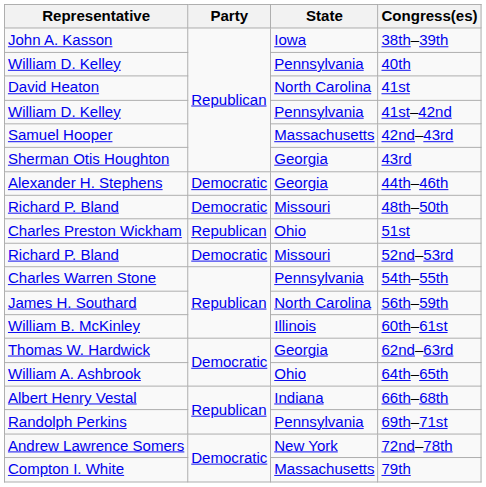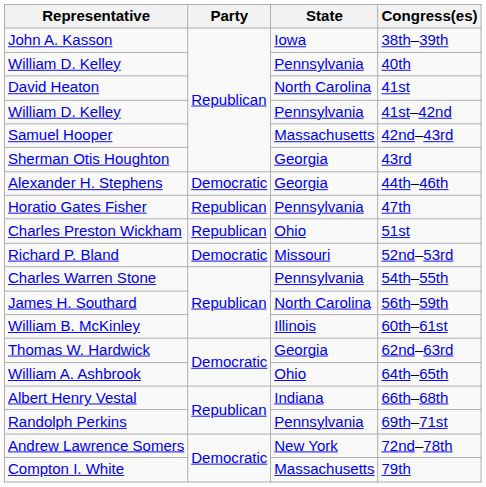 <table class=wikitable>
 <tr>
 <th>Representative</th>
 <th>Party</th>
 <th>State</th>
 <th>Congress(es)</th>
 </tr>
 <tr>
 <td><a href='#'>John A. Kasson</a></td>
 <td rowspan=6><a href='#'>Republican</a></td>
 <td><a href='#'>Iowa</a></td>
 <td><a href='#'>38th</a>–<a href='#'>39th</a></td>
 </tr>
 <tr>
 <td><a href='#'>William D. Kelley</a></td>
 <td><a href='#'>Pennsylvania</a></td>
 <td><a href='#'>40th</a></td>
 </tr>
 <tr>
 <td><a href='#'>David Heaton</a></td>
 <td><a href='#'>North Carolina</a></td>
 <td><a href='#'>41st</a></td>
 </tr>
 <tr>
 <td><a href='#'>William D. Kelley</a></td>
 <td><a href='#'>Pennsylvania</a></td>
 <td><a href='#'>41st</a>–<a href='#'>42nd</a></td>
 </tr>
 <tr>
 <td><a href='#'>Samuel Hooper</a></td>
 <td><a href='#'>Massachusetts</a></td>
 <td><a href='#'>42nd</a>–<a href='#'>43rd</a></td>
 </tr>
 <tr>
 <td><a href='#'>Sherman Otis Houghton</a></td>
 <td><a href='#'>Georgia</a></td>
 <td><a href='#'>43rd</a></td>
 </tr>
 <tr>
 <td><a href='#'>Alexander H. Stephens</a></td>
 <td><a href='#'>Democratic</a></td>
 <td><a href='#'>Georgia</a></td>
 <td><a href='#'>44th</a>–<a href='#'>46th</a></td>
 </tr>
 <tr>
-<td><a href='#'>Richard P. Bland</a></td>
-<td><a href='#'>Democratic</a></td>
-<td><a href='#'>Missouri</a></td>
-<td><a href='#'>48th</a>–<a href='#'>50th</a></td>
+<td><a href='#'>Horatio Gates Fisher</a></td>
+<td><a href='#'>Republican</a></td>
+<td><a href='#'>Pennsylvania</a></td>
+<td><a href='#'>47th</a></td>
 </tr>
 <tr>
 <td><a href='#'>Charles Preston Wickham</a></td>
 <td><a href='#'>Republican</a></td>
 <td><a href='#'>Ohio</a></td>
 <td><a href='#'>51st</a></td>
 </tr>
 <tr>
 <td><a href='#'>Richard P. Bland</a></td>
 <td><a href='#'>Democratic</a></td>
 <td><a href='#'>Missouri</a></td>
 <td><a href='#'>52nd</a>–<a href='#'>53rd</a></td>
 </tr>
 <tr>
 <td><a href='#'>Charles Warren Stone</a></td>
 <td rowspan=3><a href='#'>Republican</a></td>
 <td><a href='#'>Pennsylvania</a></td>
 <td><a href='#'>54th</a>–<a href='#'>55th</a></td>
 </tr>
 <tr>
 <td><a href='#'>James H. Southard</a></td>
 <td><a href='#'>North Carolina</a></td>
 <td><a href='#'>56th</a>–<a href='#'>59th</a></td>
 </tr>
 <tr>
 <td><a href='#'>William B. McKinley</a></td>
 <td><a href='#'>Illinois</a></td>
 <td><a href='#'>60th</a>–<a href='#'>61st</a></td>
 </tr>
 <tr>
 <td><a href='#'>Thomas W. Hardwick</a></td>
 <td rowspan=2><a href='#'>Democratic</a></td>
 <td><a href='#'>Georgia</a></td>
 <td><a href='#'>62nd</a>–<a href='#'>63rd</a></td>
 </tr>
 <tr>
 <td><a href='#'>William A. Ashbrook</a></td>
 <td><a href='#'>Ohio</a></td>
 <td><a href='#'>64th</a>–<a href='#'>65th</a></td>
 </tr>
 <tr>
 <td><a href='#'>Albert Henry Vestal</a></td>
 <td rowspan=2><a href='#'>Republican</a></td>
 <td><a href='#'>Indiana</a></td>
 <td><a href='#'>66th</a>–<a href='#'>68th</a></td>
 </tr>
 <tr>
 <td><a href='#'>Randolph Perkins</a></td>
 <td><a href='#'>Pennsylvania</a></td>
 <td><a href='#'>69th</a>–<a href='#'>71st</a></td>
 </tr>
 <tr>
 <td><a href='#'>Andrew Lawrence Somers</a></td>
 <td rowspan=2><a href='#'>Democratic</a></td>
 <td><a href='#'>New York</a></td>
 <td><a href='#'>72nd</a>–<a href='#'>78th</a></td>
 </tr>
 <tr>
 <td><a href='#'>Compton I. White</a></td>
 <td><a href='#'>Massachusetts</a></td>
 <td><a href='#'>79th</a></td>
 </tr>
 </table>
